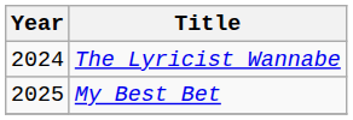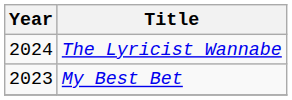 <table class="wikitable plainrowheaders">
 <tr>
 <th scope="col">Year</th>
 <th scope="col">Title</th>
 </tr>
 <tr>
 <td>2024</td>
 <td><em><a href='#'>The Lyricist Wannabe</a></em></td>
 </tr>
 <tr>
-<td>2025</td>
+<td>2023</td>
 <td><em><a href='#'>My Best Bet</a></em></td>
 </tr>
 <tr>
 </tr>
 </table>
